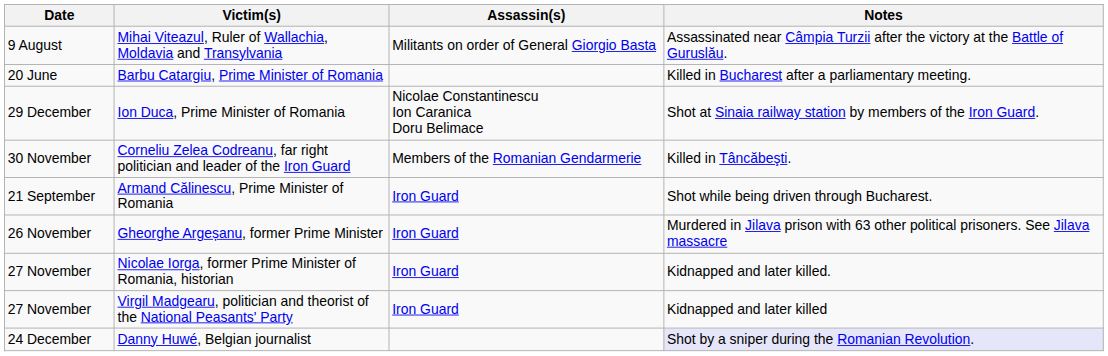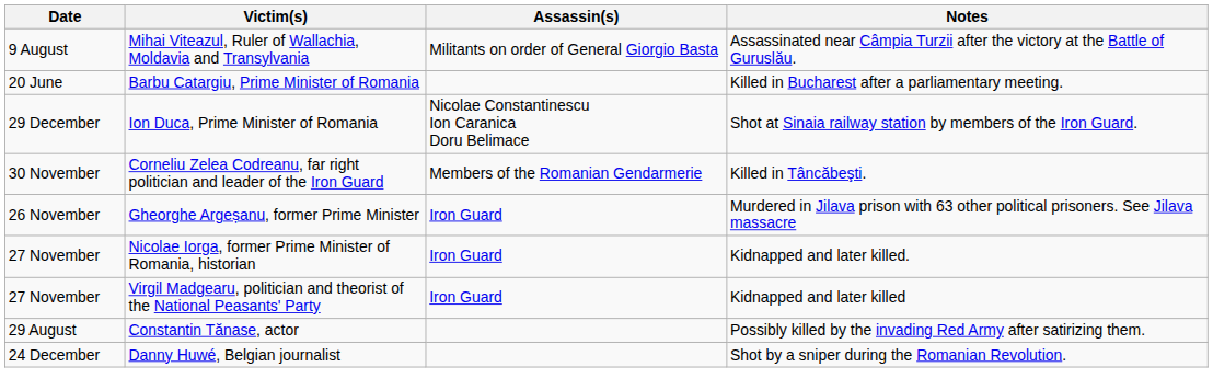 <table class="wikitable sortable" style="width:100%">
 <tr>
 <th style="width:10%">Date</th>
 <th style="width:25%">Victim(s)</th>
 <th style="width:25%">Assassin(s)</th>
 <th style="width:40%">Notes</th>
 </tr>
 <tr>
 <td>9 August </td>
 <td><a href='#'>Mihai Viteazul</a>, Ruler of <a href='#'>Wallachia</a>, <a href='#'>Moldavia</a> and <a href='#'>Transylvania</a></td>
 <td>Militants on order of General <a href='#'>Giorgio Basta</a></td>
 <td>Assassinated near <a href='#'>Câmpia Turzii</a> after the victory at the <a href='#'>Battle of Guruslău</a>.</td>
 </tr>
 <tr>
 <td>20 June </td>
 <td><a href='#'>Barbu Catargiu</a>, <a href='#'>Prime Minister of Romania</a></td>
 <td></td>
 <td>Killed in <a href='#'>Bucharest</a> after a parliamentary meeting.</td>
 </tr>
 <tr>
 <td>29 December </td>
 <td><a href='#'>Ion Duca</a>, Prime Minister of Romania</td>
 <td>Nicolae Constantinescu<br>Ion Caranica<br>Doru Belimace</td>
 <td>Shot at <a href='#'>Sinaia railway station</a> by members of the <a href='#'>Iron Guard</a>.</td>
 </tr>
 <tr>
 <td>30 November </td>
 <td><a href='#'>Corneliu Zelea Codreanu</a>, far right politician and leader of the <a href='#'>Iron Guard</a></td>
 <td>Members of the <a href='#'>Romanian Gendarmerie</a></td>
 <td>Killed in <a href='#'>Tâncăbeşti</a>.</td>
 </tr>
 <tr>
-<td>21 September </td>
-<td><a href='#'>Armand Călinescu</a>, Prime Minister of Romania</td>
-<td><a href='#'>Iron Guard</a></td>
-<td>Shot while being driven through Bucharest.</td>
-</tr>
-<tr>
 <td>26 November </td>
 <td><a href='#'>Gheorghe Argeșanu</a>, former Prime Minister</td>
 <td><a href='#'>Iron Guard</a></td>
 <td>Murdered in <a href='#'>Jilava</a> prison with 63 other political prisoners. See <a href='#'>Jilava massacre</a></td>
 </tr>
 <tr>
 <td>27 November </td>
 <td><a href='#'>Nicolae Iorga</a>, former Prime Minister of Romania, historian</td>
 <td><a href='#'>Iron Guard</a></td>
 <td>Kidnapped and later killed.</td>
 </tr>
 <tr>
 <td>27 November </td>
 <td><a href='#'>Virgil Madgearu</a>, politician and theorist of the <a href='#'>National Peasants' Party</a></td>
 <td><a href='#'>Iron Guard</a></td>
 <td>Kidnapped and later killed</td>
 </tr>
 <tr>
+<td>29 August </td>
+<td><a href='#'>Constantin Tănase</a>, actor</td>
+<td></td>
+<td>Possibly killed by the <a href='#'>invading Red Army</a> after satirizing them.</td>
+</tr>
+<tr>
 <td>24 December </td>
 <td><a href='#'>Danny Huwé</a>, Belgian journalist</td>
 <td></td>
-<td style="background: lavender;">Shot by a sniper during the <a href='#'>Romanian Revolution</a>.</td>
+<td>Shot by a sniper during the <a href='#'>Romanian Revolution</a>.</td>
 </tr>
 </table>
